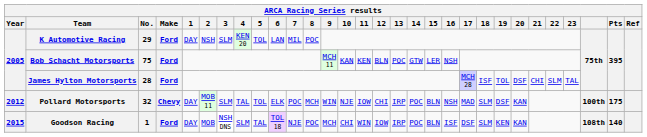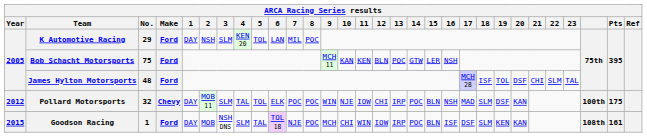 <table class="wikitable" style="text-align:center; font-size:75%">
 <tr>
 <th colspan=46><a href='#'>ARCA Racing Series</a> results</th>
 </tr>
 <tr>
 <th>Year</th>
 <th>Team</th>
 <th>No.</th>
 <th>Make</th>
 <th>1</th>
 <th>2</th>
 <th>3</th>
 <th>4</th>
 <th>5</th>
 <th>6</th>
 <th>7</th>
 <th>8</th>
 <th>9</th>
 <th>10</th>
 <th>11</th>
 <th>12</th>
 <th>13</th>
 <th>14</th>
 <th>15</th>
 <th>16</th>
 <th>17</th>
 <th>18</th>
 <th>19</th>
 <th>20</th>
 <th>21</th>
 <th>22</th>
 <th>23</th>
 <th></th>
 <th>Pts</th>
 <th>Ref</th>
 </tr>
 <tr>
 <th rowspan=3><a href='#'>2005</a></th>
 <th nowrap><a href='#'>K Automotive Racing</a></th>
 <th>29</th>
 <th><a href='#'>Ford</a></th>
 <td><a href='#'>DAY</a></td>
 <td><a href='#'>NSH</a></td>
 <td><a href='#'>SLM</a></td>
 <td style="background:#DFFFDF;"><a href='#'>KEN</a><br><small>20</small></td>
 <td><a href='#'>TOL</a></td>
 <td><a href='#'>LAN</a></td>
 <td><a href='#'>MIL</a></td>
 <td><a href='#'>POC</a></td>
 <td colspan=15></td>
 <th rowspan=3>75th</th>
 <th rowspan=3>395</th>
 <th rowspan=3></th>
 </tr>
 <tr>
 <th nowrap><a href='#'>Bob Schacht Motorsports</a></th>
 <th>75</th>
 <th><a href='#'>Ford</a></th>
 <td colspan=8></td>
 <td style="background:#DFFFDF;"><a href='#'>MCH</a><br><small>11</small></td>
 <td><a href='#'>KAN</a></td>
 <td><a href='#'>KEN</a></td>
 <td><a href='#'>BLN</a></td>
 <td><a href='#'>POC</a></td>
 <td><a href='#'>GTW</a></td>
 <td><a href='#'>LER</a></td>
 <td><a href='#'>NSH</a></td>
 <td colspan=7></td>
 </tr>
 <tr>
 <th nowrap><a href='#'>James Hylton Motorsports</a></th>
-<th>28</th>
+<th>48</th>
 <th><a href='#'>Ford</a></th>
 <td colspan=16></td>
 <td style="background:#CFCFFF;"><a href='#'>MCH</a><br><small>28</small></td>
 <td><a href='#'>ISF</a></td>
 <td><a href='#'>TOL</a></td>
 <td><a href='#'>DSF</a></td>
 <td><a href='#'>CHI</a></td>
 <td><a href='#'>SLM</a></td>
 <td><a href='#'>TAL</a></td>
 </tr>
 <tr>
 <th><a href='#'>2012</a></th>
 <th nowrap>Pollard Motorsports</th>
 <th>32</th>
 <th><a href='#'>Chevy</a></th>
 <td><a href='#'>DAY</a></td>
 <td style="background:#DFFFDF;"><a href='#'>MOB</a><br><small>11</small></td>
 <td><a href='#'>SLM</a></td>
 <td><a href='#'>TAL</a></td>
 <td><a href='#'>TOL</a></td>
 <td><a href='#'>ELK</a></td>
 <td><a href='#'>POC</a></td>
-<td><a href='#'>MCH</a></td>
+<td><a href='#'>POC</a></td>
 <td><a href='#'>WIN</a></td>
 <td><a href='#'>NJE</a></td>
 <td><a href='#'>IOW</a></td>
 <td><a href='#'>CHI</a></td>
 <td><a href='#'>IRP</a></td>
 <td><a href='#'>POC</a></td>
 <td><a href='#'>BLN</a></td>
 <td><a href='#'>NSH</a></td>
 <td><a href='#'>MAD</a></td>
 <td><a href='#'>SLM</a></td>
 <td><a href='#'>DSF</a></td>
 <td><a href='#'>KAN</a></td>
 <td colspan=3></td>
 <th>100th</th>
 <th>175</th>
 <th></th>
 </tr>
 <tr>
 <th><a href='#'>2015</a></th>
 <th nowrap>Goodson Racing</th>
 <th>1</th>
 <th><a href='#'>Ford</a></th>
 <td><a href='#'>DAY</a></td>
 <td><a href='#'>MOB</a></td>
 <td style="background:#FFFFFF;"><a href='#'>NSH</a><br><small>DNS</small></td>
 <td><a href='#'>SLM</a></td>
 <td><a href='#'>TAL</a></td>
 <td style="background:#EFCFFF;"><a href='#'>TOL</a><br><small>18</small></td>
 <td><a href='#'>NJE</a></td>
 <td><a href='#'>POC</a></td>
 <td><a href='#'>MCH</a></td>
 <td><a href='#'>CHI</a></td>
 <td><a href='#'>WIN</a></td>
 <td><a href='#'>IOW</a></td>
 <td><a href='#'>IRP</a></td>
 <td><a href='#'>POC</a></td>
 <td><a href='#'>BLN</a></td>
 <td><a href='#'>ISF</a></td>
 <td><a href='#'>DSF</a></td>
 <td><a href='#'>SLM</a></td>
 <td><a href='#'>KEN</a></td>
 <td><a href='#'>KAN</a></td>
 <td colspan=3></td>
 <th>108th</th>
-<th>140</th>
+<th>161</th>
 <th></th>
 </tr>
 </table>
